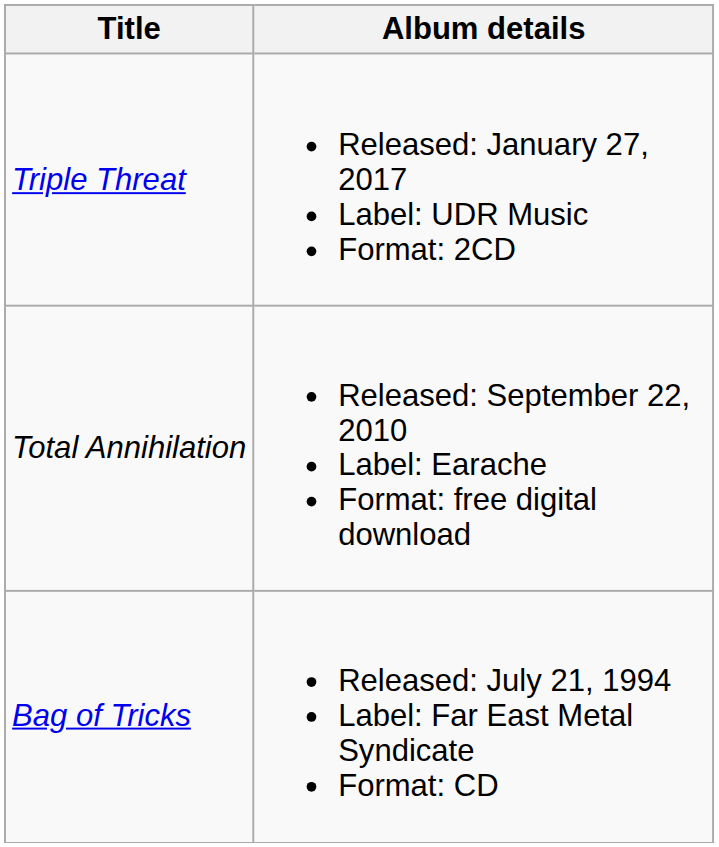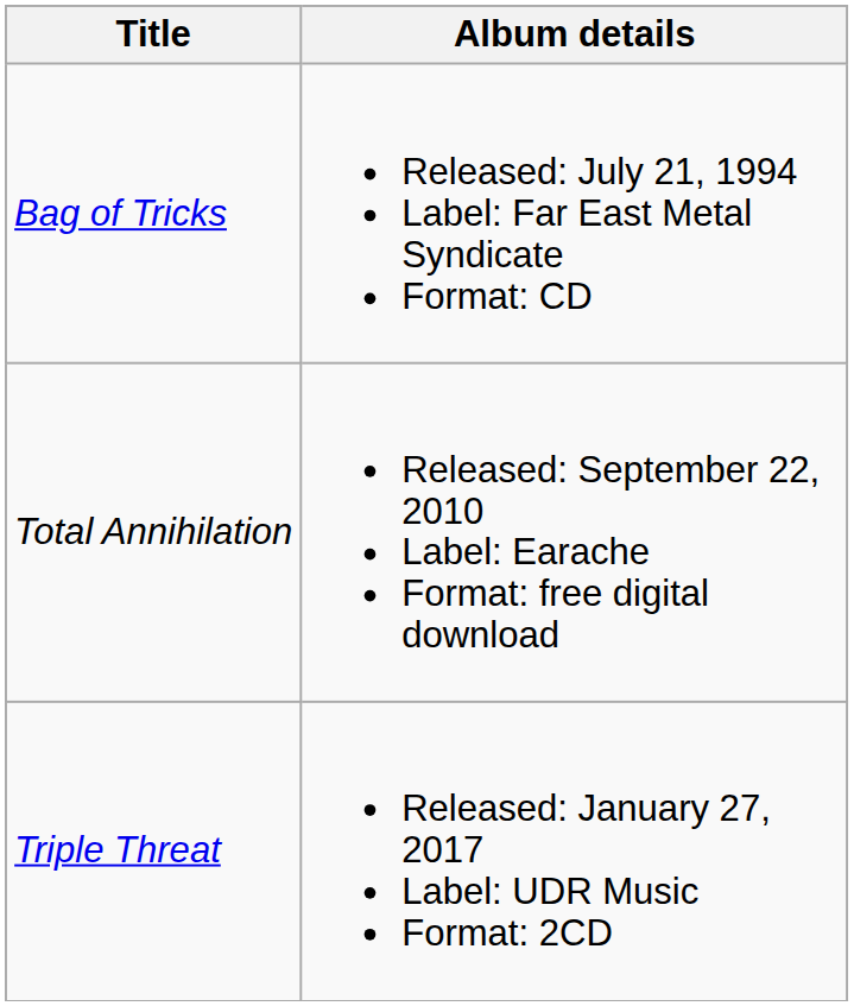 <table class="wikitable">
 <tr>
 <th>Title</th>
 <th width="230">Album details</th>
 </tr>
 <tr>
-<td><em><a href='#'>Triple Threat</a></em></td>
-<td><br><ul><li>Released: January 27, 2017</li><li>Label: UDR Music</li><li>Format: 2CD</li></ul></td>
+<td><em><a href='#'>Bag of Tricks</a></em></td>
+<td><br><ul><li>Released: July 21, 1994</li><li>Label: Far East Metal Syndicate</li><li>Format: CD</li></ul></td>
 </tr>
 <tr>
 <td><em>Total Annihilation</em></td>
 <td><br><ul><li>Released: September 22, 2010</li><li>Label: Earache</li><li>Format: free digital download</li></ul></td>
 </tr>
 <tr>
-<td><em><a href='#'>Bag of Tricks</a></em></td>
-<td><br><ul><li>Released: July 21, 1994</li><li>Label: Far East Metal Syndicate</li><li>Format: CD</li></ul></td>
+<td><em><a href='#'>Triple Threat</a></em></td>
+<td><br><ul><li>Released: January 27, 2017</li><li>Label: UDR Music</li><li>Format: 2CD</li></ul></td>
 </tr>
 <tr>
 </tr>
 </table>
